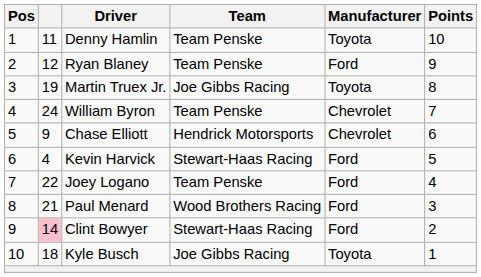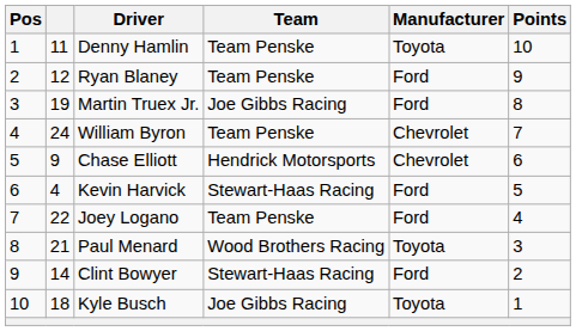 <table class="wikitable" style="font-size:98%">
 <tr>
 <th>Pos</th>
 <th></th>
 <th>Driver</th>
 <th>Team</th>
 <th>Manufacturer</th>
 <th>Points</th>
 </tr>
 <tr>
 <td>1</td>
 <td>11</td>
 <td>Denny Hamlin</td>
 <td>Team Penske</td>
 <td>Toyota</td>
 <td>10</td>
 </tr>
 <tr>
 <td>2</td>
 <td>12</td>
 <td>Ryan Blaney</td>
 <td>Team Penske</td>
 <td>Ford</td>
 <td>9</td>
 </tr>
 <tr>
 <td>3</td>
 <td>19</td>
 <td>Martin Truex Jr.</td>
 <td>Joe Gibbs Racing</td>
-<td>Toyota</td>
+<td>Ford</td>
 <td>8</td>
 </tr>
 <tr>
 <td>4</td>
 <td>24</td>
 <td>William Byron</td>
 <td>Team Penske</td>
 <td>Chevrolet</td>
 <td>7</td>
 </tr>
 <tr>
 <td>5</td>
 <td>9</td>
 <td>Chase Elliott</td>
 <td>Hendrick Motorsports</td>
 <td>Chevrolet</td>
 <td>6</td>
 </tr>
 <tr>
 <td>6</td>
 <td>4</td>
 <td>Kevin Harvick</td>
 <td>Stewart-Haas Racing</td>
 <td>Ford</td>
 <td>5</td>
 </tr>
 <tr>
 <td>7</td>
 <td>22</td>
 <td>Joey Logano</td>
 <td>Team Penske</td>
 <td>Ford</td>
 <td>4</td>
 </tr>
 <tr>
 <td>8</td>
 <td>21</td>
 <td>Paul Menard</td>
 <td>Wood Brothers Racing</td>
-<td>Ford</td>
+<td>Toyota</td>
 <td>3</td>
 </tr>
 <tr>
 <td>9</td>
-<td style="background: pink;">14</td>
+<td>14</td>
 <td>Clint Bowyer</td>
 <td>Stewart-Haas Racing</td>
 <td>Ford</td>
 <td>2</td>
 </tr>
 <tr>
 <td>10</td>
 <td>18</td>
 <td>Kyle Busch</td>
 <td>Joe Gibbs Racing</td>
 <td>Toyota</td>
 <td>1</td>
 </tr>
 <tr>
 <th colspan="6"></th>
 </tr>
 </table>
